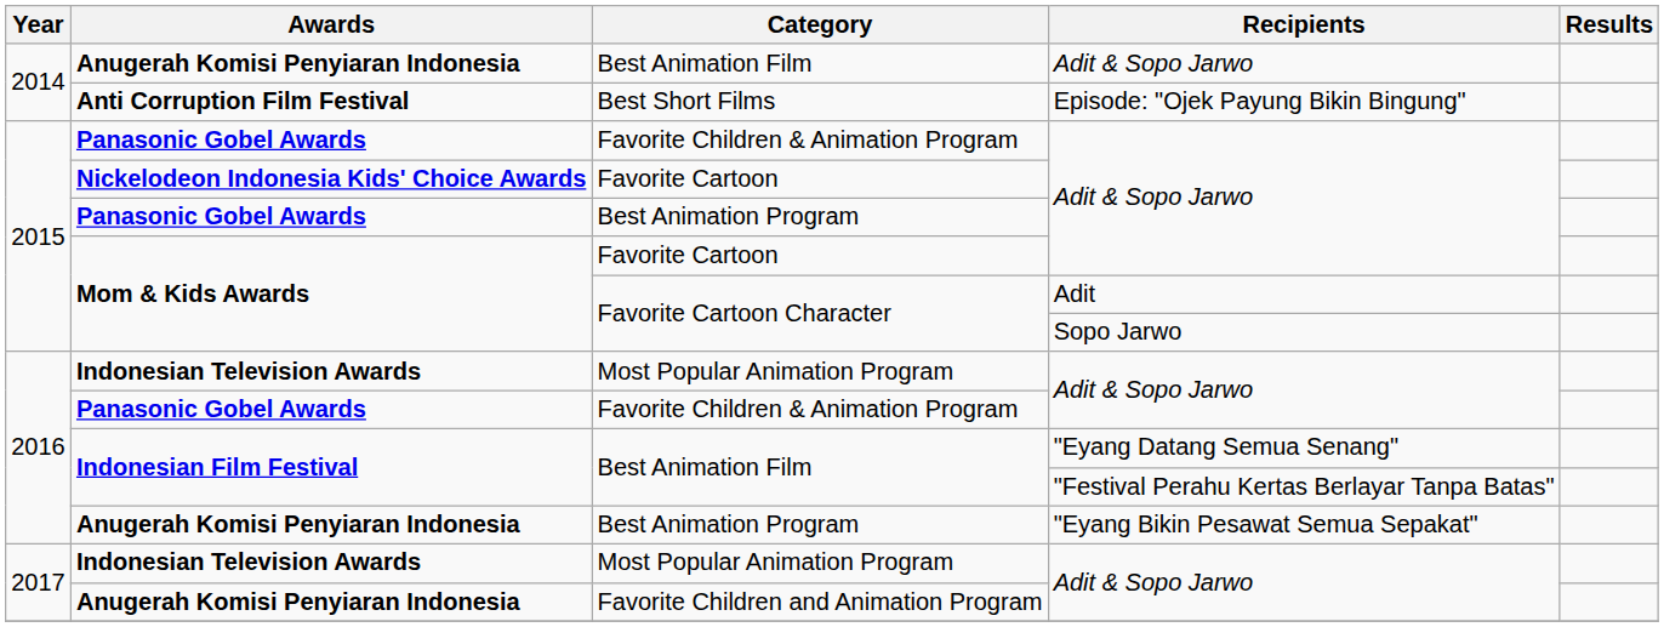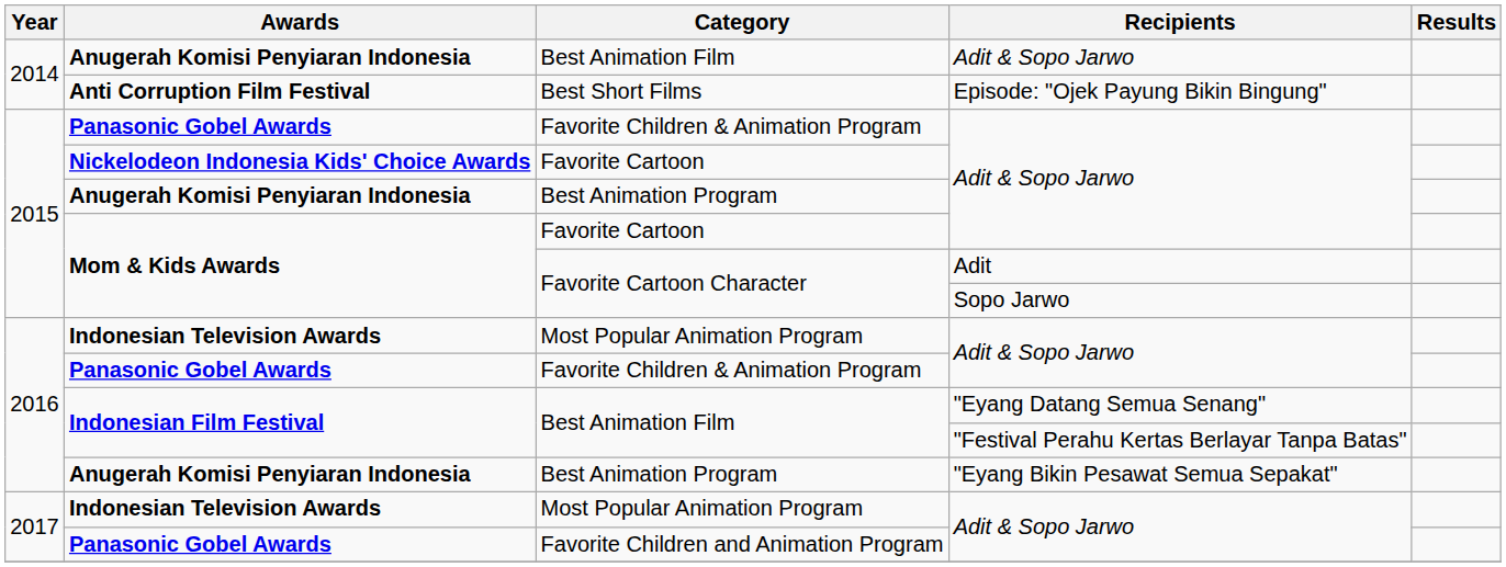 <table class="wikitable">
 <tr>
 <th>Year</th>
 <th>Awards</th>
 <th>Category</th>
 <th>Recipients</th>
 <th>Results</th>
 </tr>
 <tr>
 <td rowspan= "2">2014</td>
 <td><strong>Anugerah Komisi Penyiaran Indonesia</strong></td>
 <td>Best Animation Film</td>
 <td><em>Adit & Sopo Jarwo</em></td>
 <td></td>
 </tr>
 <tr>
 <td><strong>Anti Corruption Film Festival</strong></td>
 <td>Best Short Films</td>
 <td>Episode: "Ojek Payung Bikin Bingung"</td>
 <td></td>
 </tr>
 <tr>
 <td rowspan= "6">2015</td>
 <td><strong><a href='#'>Panasonic Gobel Awards</a></strong></td>
 <td>Favorite Children & Animation Program</td>
 <td rowspan= "4"><em>Adit & Sopo Jarwo</em></td>
 <td></td>
 </tr>
 <tr>
 <td><strong><a href='#'>Nickelodeon Indonesia Kids' Choice Awards</a></strong></td>
 <td>Favorite Cartoon</td>
 <td></td>
 </tr>
 <tr>
-<td><strong><a href='#'>Panasonic Gobel Awards</a></strong></td>
+<td><strong>Anugerah Komisi Penyiaran Indonesia</strong></td>
 <td>Best Animation Program</td>
 <td></td>
 </tr>
 <tr>
 <td rowspan= "3"><strong>Mom & Kids Awards</strong></td>
 <td>Favorite Cartoon</td>
 <td></td>
 </tr>
 <tr>
 <td rowspan= "2">Favorite Cartoon Character</td>
 <td>Adit</td>
 <td></td>
 </tr>
 <tr>
 <td>Sopo Jarwo</td>
 <td></td>
 </tr>
 <tr>
 <td rowspan= "5">2016</td>
 <td><strong>Indonesian Television Awards</strong></td>
 <td>Most Popular Animation Program</td>
 <td rowspan= "2"><em>Adit & Sopo Jarwo</em></td>
 <td></td>
 </tr>
 <tr>
 <td><strong><a href='#'>Panasonic Gobel Awards</a></strong></td>
 <td>Favorite Children & Animation Program</td>
 <td></td>
 </tr>
 <tr>
 <td rowspan= "2"><strong><a href='#'>Indonesian Film Festival</a></strong></td>
 <td rowspan= "2">Best Animation Film</td>
 <td>"Eyang Datang Semua Senang"</td>
 <td></td>
 </tr>
 <tr>
 <td>"Festival Perahu Kertas Berlayar Tanpa Batas"</td>
 <td></td>
 </tr>
 <tr>
 <td><strong>Anugerah Komisi Penyiaran Indonesia</strong></td>
 <td>Best Animation Program</td>
 <td>"Eyang Bikin Pesawat Semua Sepakat"</td>
 <td></td>
 </tr>
 <tr>
 <td rowspan= "2">2017</td>
 <td><strong>Indonesian Television Awards</strong></td>
 <td>Most Popular Animation Program</td>
 <td rowspan= "2"><em>Adit & Sopo Jarwo</em></td>
 <td></td>
 </tr>
 <tr>
-<td><strong>Anugerah Komisi Penyiaran Indonesia</strong></td>
+<td><strong><a href='#'>Panasonic Gobel Awards</a></strong></td>
 <td>Favorite Children and Animation Program</td>
 <td></td>
 </tr>
 <tr>
 </tr>
 </table>
